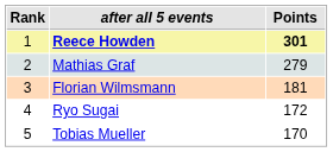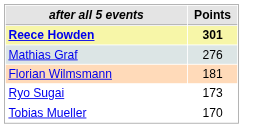 <table cellspacing="1" cellpadding="3" style="border:1px solid #AAAAAA;font-size:86%">
 <tr style="background-color: #E4E4E4;">
-<th style="border-bottom:1px solid #AAAAAA; width: 10px;">Rank</th>
 <th style="border-bottom:1px solid #AAAAAA; width: 200px;"><em>after all 5 events</em></th>
 <th style="border-bottom:1px solid #AAAAAA; width: 50px;">Points</th>
 </tr>
 <tr style="background:#f7f6a8;">
-<td align=center>1</td>
 <td> <strong><a href='#'>Reece Howden</a></strong></td>
 <td align=center><strong>301</strong></td>
 </tr>
 <tr style="background:#dce5e5;">
-<td align=center>2</td>
 <td> <a href='#'>Mathias Graf</a></td>
-<td align=center>279</td>
+<td align=center>276</td>
 </tr>
 <tr style="background:#ffdab9;">
-<td align=center>3</td>
 <td> <a href='#'>Florian Wilmsmann</a></td>
 <td align=center>181</td>
 </tr>
 <tr>
-<td align=center>4</td>
 <td> <a href='#'>Ryo Sugai</a></td>
-<td align=center>172</td>
+<td align=center>173</td>
 </tr>
 <tr>
-<td align=center>5</td>
 <td> <a href='#'>Tobias Mueller</a></td>
 <td align=center>170</td>
 </tr>
 </table>
